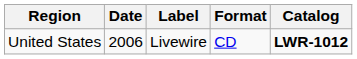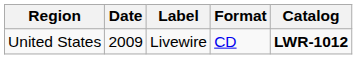 <table class="wikitable">
 <tr>
 <th>Region</th>
 <th>Date</th>
 <th>Label</th>
 <th>Format</th>
 <th>Catalog</th>
 </tr>
 <tr>
 <td>United States</td>
-<td>2006</td>
+<td>2009</td>
 <td>Livewire</td>
 <td><a href='#'>CD</a></td>
 <td><strong>LWR-1012</strong></td>
 </tr>
 </table>
